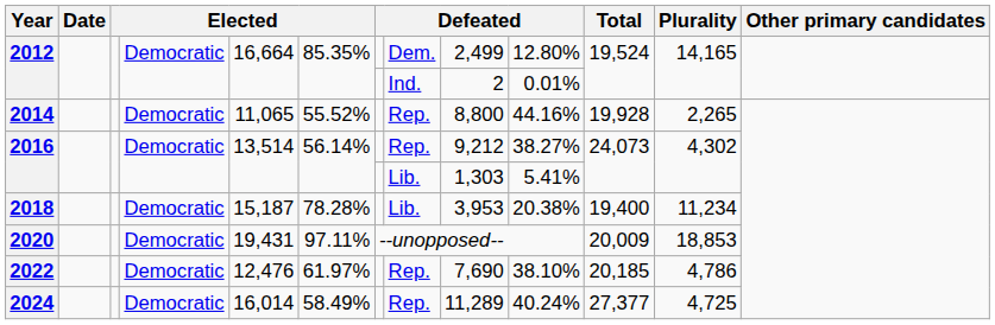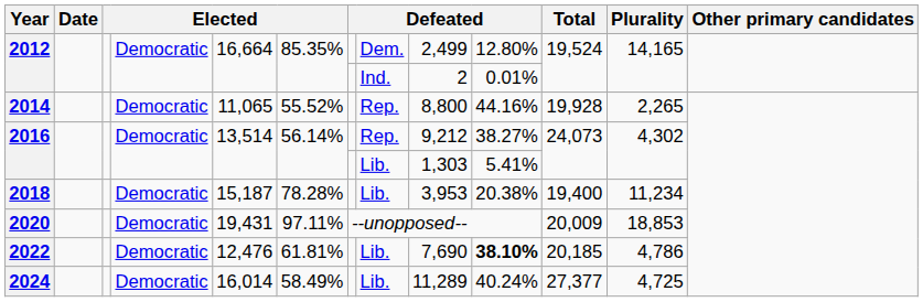 <table class=wikitable>
 <tr>
 <th>Year</th>
 <th>Date</th>
 <th ! colspan="4">Elected</th>
 <th ! colspan="4">Defeated</th>
 <th>Total</th>
 <th>Plurality</th>
 <th>Other primary candidates</th>
 </tr>
 <tr>
 <th rowspan="2" valign="top"><a href='#'>2012</a></th>
 <td rowspan="2" valign="top"></td>
 <td rowspan="2" valign="top"></td>
 <td rowspan="2" valign="top" ><a href='#'>Democratic</a></td>
 <td rowspan="2" valign="top" align="right">16,664</td>
 <td rowspan="2" valign="top" align="right">85.35%</td>
 <td valign="top"></td>
 <td valign="top" ><a href='#'>Dem.</a></td>
 <td valign="top" align="right">2,499</td>
 <td valign="top" align="right">12.80%</td>
 <td rowspan="2" valign="top" align="right">19,524</td>
 <td rowspan="2" valign="top" align="right">14,165</td>
 <td rowspan="2" valign="top"></td>
 </tr>
 <tr>
 <td valign="top"></td>
 <td valign="top" ><a href='#'>Ind.</a></td>
 <td valign="top" align="right">2</td>
 <td valign="top" align="right">0.01%</td>
 </tr>
 <tr>
 <th valign="top"><a href='#'>2014</a></th>
 <td valign="top"></td>
 <td valign="top"></td>
 <td valign="top" ><a href='#'>Democratic</a></td>
 <td valign="top" align="right">11,065</td>
 <td valign="top" align="right">55.52%</td>
 <td valign="top"></td>
 <td valign="top" ><a href='#'>Rep.</a></td>
 <td valign="top" align="right">8,800</td>
 <td valign="top" align="right">44.16%</td>
 <td valign="top" align="right">19,928</td>
 <td valign="top" align="right">2,265</td>
 </tr>
 <tr>
 <th rowspan="2" valign="top"><a href='#'>2016</a></th>
 <td rowspan="2" valign="top"></td>
 <td rowspan="2" valign="top"></td>
 <td rowspan="2" valign="top" ><a href='#'>Democratic</a></td>
 <td rowspan="2" valign="top" align="right">13,514</td>
 <td rowspan="2" valign="top" align="right">56.14%</td>
 <td valign="top"></td>
 <td valign="top" ><a href='#'>Rep.</a></td>
 <td valign="top" align="right">9,212</td>
 <td valign="top" align="right">38.27%</td>
 <td rowspan="2" valign="top" align="right">24,073</td>
 <td rowspan="2" valign="top" align="right">4,302</td>
 </tr>
 <tr>
 <td valign="top"></td>
 <td valign="top" ><a href='#'>Lib.</a></td>
 <td valign="top" align="right">1,303</td>
 <td valign="top" align="right">5.41%</td>
 </tr>
 <tr>
 <th valign="top"><a href='#'>2018</a></th>
 <td valign="top"></td>
 <td valign="top"></td>
 <td valign="top" ><a href='#'>Democratic</a></td>
 <td valign="top" align="right">15,187</td>
 <td valign="top" align="right">78.28%</td>
 <td valign="top"></td>
 <td valign="top" ><a href='#'>Lib.</a></td>
 <td valign="top" align="right">3,953</td>
 <td valign="top" align="right">20.38%</td>
 <td valign="top" align="right">19,400</td>
 <td valign="top" align="right">11,234</td>
 </tr>
 <tr>
 <th valign="top"><a href='#'>2020</a></th>
 <td valign="top"></td>
 <td valign="top"></td>
 <td valign="top" ><a href='#'>Democratic</a></td>
 <td valign="top" align="right">19,431</td>
 <td valign="top" align="right">97.11%</td>
 <td colspan="4"><em>--unopposed--</em></td>
 <td valign="top" align="right">20,009</td>
 <td valign="top" align="right">18,853</td>
 </tr>
 <tr>
 <th valign="top"><a href='#'>2022</a></th>
 <td valign="top"></td>
 <td valign="top"></td>
 <td valign="top" ><a href='#'>Democratic</a></td>
 <td valign="top" align="right">12,476</td>
-<td valign="top" align="right">61.97%</td>
+<td valign="top" align="right">61.81%</td>
 <td valign="top"></td>
-<td valign="top" ><a href='#'>Rep.</a></td>
+<td valign="top" ><a href='#'>Lib.</a></td>
 <td valign="top" align="right">7,690</td>
-<td valign="top" align="right">38.10%</td>
+<td valign="top" align="right"><strong>38.10%</strong></td>
 <td valign="top" align="right">20,185</td>
 <td valign="top" align="right">4,786</td>
 </tr>
 <tr>
 <th valign="top"><a href='#'>2024</a></th>
 <td valign="top"></td>
 <td valign="top"></td>
 <td valign="top" ><a href='#'>Democratic</a></td>
 <td valign="top" align="right">16,014</td>
 <td valign="top" align="right">58.49%</td>
 <td valign="top"></td>
-<td valign="top" ><a href='#'>Rep.</a></td>
+<td valign="top" ><a href='#'>Lib.</a></td>
 <td valign="top" align="right">11,289</td>
 <td valign="top" align="right">40.24%</td>
 <td valign="top" align="right">27,377</td>
 <td valign="top" align="right">4,725</td>
 </tr>
 </table>
